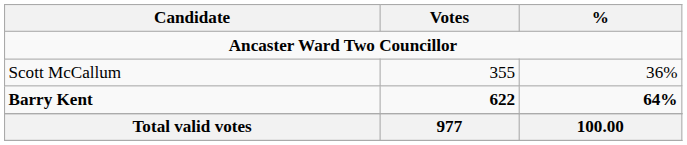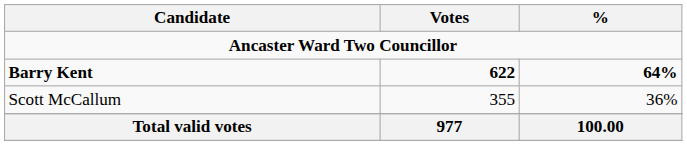 <table class="wikitable" width="40%">
 <tr>
 <th>Candidate</th>
 <th>Votes</th>
 <th>%</th>
 </tr>
 <tr>
 <td colspan="3" align="center"><strong>Ancaster Ward Two Councillor</strong></td>
 </tr>
 <tr>
+<td align="left"><strong>Barry Kent</strong></td>
+<td align="right"><strong>622</strong></td>
+<td align="right"><strong>64%</strong></td>
+</tr>
+<tr>
 <td align="left">Scott McCallum</td>
 <td align="right">355</td>
 <td align="right">36%</td>
-</tr>
-<tr>
-<td align="left"><strong>Barry Kent</strong></td>
-<td align="right"><strong>622</strong></td>
-<td align="right"><strong>64%</strong></td>
 </tr>
 <tr>
 </tr>
 <tr bgcolor="#EEEEEE">
 <th align="left">Total valid votes</th>
 <th align="right">977</th>
 <th align="right">100.00</th>
 </tr>
 <tr>
 </tr>
 </table>
